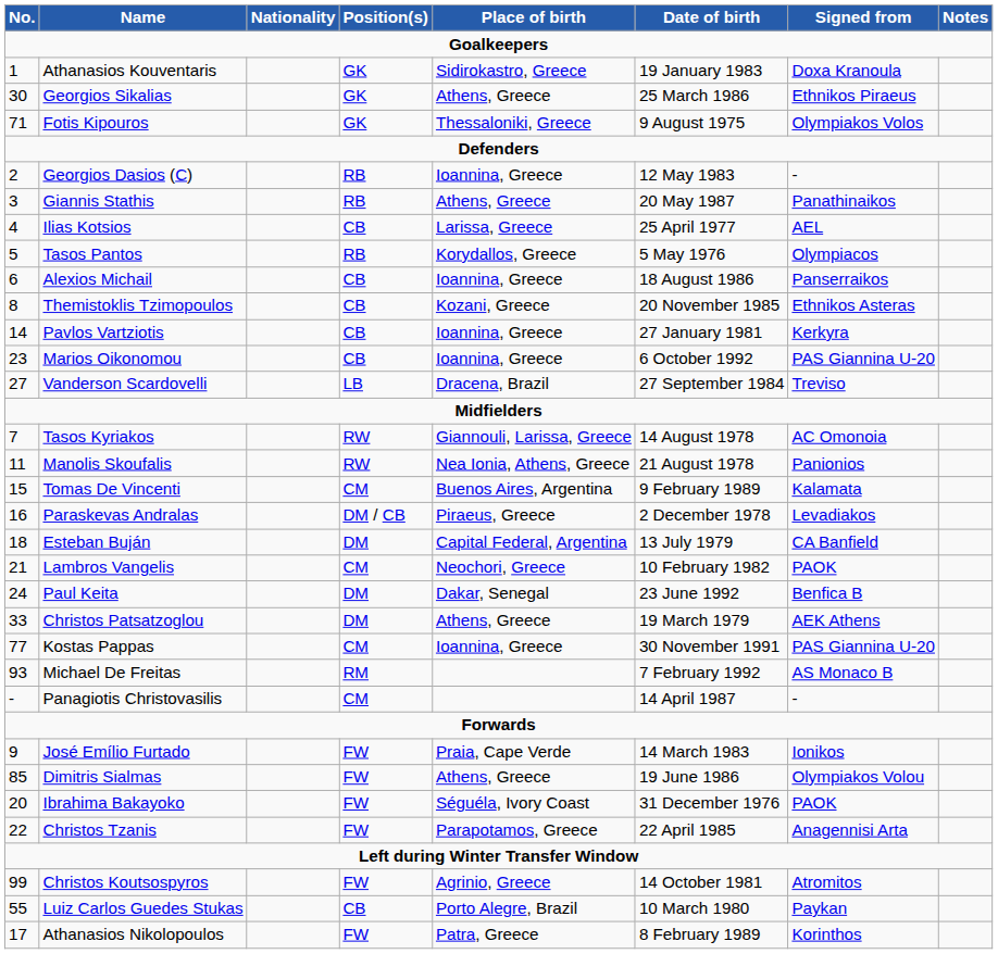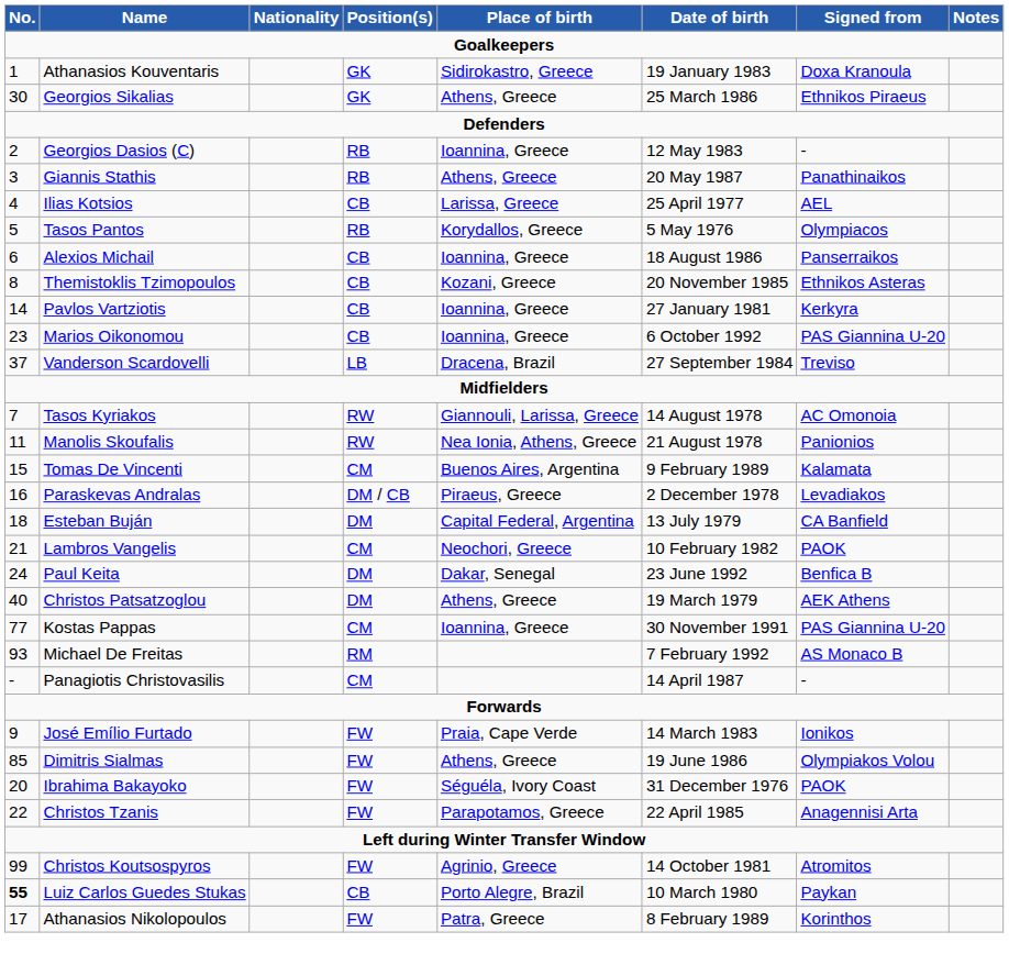 <table class="wikitable">
 <tr>
 <th style="background:#265cab; color:white; text-align:center;">No.</th>
 <th style="background:#265cab; color:white; text-align:center;">Name</th>
 <th style="background:#265cab; color:white; text-align:center;">Nationality</th>
 <th style="background:#265cab; color:white; text-align:center;">Position(s)</th>
 <th style="background:#265cab; color:white; text-align:center;">Place of birth</th>
 <th style="background:#265cab; color:white; text-align:center;">Date of birth</th>
 <th style="background:#265cab; color:white; text-align:center;">Signed from</th>
 <th style="background:#265cab; color:white; text-align:center;">Notes</th>
 </tr>
 <tr>
 <td colspan="8" style="text-align:center;"><strong>Goalkeepers</strong></td>
 </tr>
 <tr>
 <td>1</td>
 <td>Athanasios Kouventaris</td>
 <td></td>
 <td><a href='#'>GK</a></td>
 <td><a href='#'>Sidirokastro</a>, <a href='#'>Greece</a></td>
 <td>19 January 1983</td>
 <td> <a href='#'>Doxa Kranoula</a></td>
 <td></td>
 </tr>
 <tr>
 <td>30</td>
 <td><a href='#'>Georgios Sikalias</a></td>
 <td></td>
 <td><a href='#'>GK</a></td>
 <td><a href='#'>Athens</a>, Greece</td>
 <td>25 March 1986</td>
 <td> <a href='#'>Ethnikos Piraeus</a></td>
-<td></td>
-</tr>
-<tr>
-<td>71</td>
-<td><a href='#'>Fotis Kipouros</a></td>
-<td></td>
-<td><a href='#'>GK</a></td>
-<td><a href='#'>Thessaloniki</a>, <a href='#'>Greece</a></td>
-<td>9 August 1975</td>
-<td> <a href='#'>Olympiakos Volos</a></td>
 <td></td>
 </tr>
 <tr>
 <td colspan="8" style="text-align:center;"><strong>Defenders</strong></td>
 </tr>
 <tr>
 <td>2</td>
 <td><a href='#'>Georgios Dasios</a> (<a href='#'>C</a>)</td>
 <td></td>
 <td><a href='#'>RB</a></td>
 <td><a href='#'>Ioannina</a>, Greece</td>
 <td>12 May 1983</td>
 <td>-</td>
 <td></td>
 </tr>
 <tr>
 <td>3</td>
 <td><a href='#'>Giannis Stathis</a></td>
 <td></td>
 <td><a href='#'>RB</a></td>
 <td><a href='#'>Athens</a>, <a href='#'>Greece</a></td>
 <td>20 May 1987</td>
 <td> <a href='#'>Panathinaikos</a></td>
 <td></td>
 </tr>
 <tr>
 <td>4</td>
 <td><a href='#'>Ilias Kotsios</a></td>
 <td></td>
 <td><a href='#'>CB</a></td>
 <td><a href='#'>Larissa</a>, <a href='#'>Greece</a></td>
 <td>25 April 1977</td>
 <td> <a href='#'>AEL</a></td>
 <td></td>
 </tr>
 <tr>
 <td>5</td>
 <td><a href='#'>Tasos Pantos</a></td>
 <td></td>
 <td><a href='#'>RB</a></td>
 <td><a href='#'>Korydallos</a>, Greece</td>
 <td>5 May 1976</td>
 <td> <a href='#'>Olympiacos</a></td>
 <td></td>
 </tr>
 <tr>
 <td>6</td>
 <td><a href='#'>Alexios Michail</a></td>
 <td></td>
 <td><a href='#'>CB</a></td>
 <td><a href='#'>Ioannina</a>, Greece</td>
 <td>18 August 1986</td>
 <td> <a href='#'>Panserraikos</a></td>
 <td></td>
 </tr>
 <tr>
 <td>8</td>
 <td><a href='#'>Themistoklis Tzimopoulos</a></td>
 <td></td>
 <td><a href='#'>CB</a></td>
 <td><a href='#'>Kozani</a>, Greece</td>
 <td>20 November 1985</td>
 <td> <a href='#'>Ethnikos Asteras</a></td>
 <td></td>
 </tr>
 <tr>
 <td>14</td>
 <td><a href='#'>Pavlos Vartziotis</a></td>
 <td></td>
 <td><a href='#'>CB</a></td>
 <td><a href='#'>Ioannina</a>, Greece</td>
 <td>27 January 1981</td>
 <td> <a href='#'>Kerkyra</a></td>
 <td></td>
 </tr>
 <tr>
 <td>23</td>
 <td><a href='#'>Marios Oikonomou</a></td>
 <td></td>
 <td><a href='#'>CB</a></td>
 <td><a href='#'>Ioannina</a>, Greece</td>
 <td>6 October 1992</td>
 <td> <a href='#'>PAS Giannina U-20</a></td>
 <td></td>
 </tr>
 <tr>
-<td>27</td>
+<td>37</td>
 <td><a href='#'>Vanderson Scardovelli</a></td>
 <td> </td>
 <td><a href='#'>LB</a></td>
 <td><a href='#'>Dracena</a>, Brazil</td>
 <td>27 September 1984</td>
 <td> <a href='#'>Treviso</a></td>
 <td></td>
 </tr>
 <tr>
 <td colspan="8" style="text-align:center;"><strong>Midfielders</strong></td>
 </tr>
 <tr>
 <td>7</td>
 <td><a href='#'>Tasos Kyriakos</a></td>
 <td></td>
 <td><a href='#'>RW</a></td>
 <td><a href='#'>Giannouli</a>, <a href='#'>Larissa</a>, <a href='#'>Greece</a></td>
 <td>14 August 1978</td>
 <td> <a href='#'>AC Omonoia</a></td>
 <td></td>
 </tr>
 <tr>
 <td>11</td>
 <td><a href='#'>Manolis Skoufalis</a></td>
 <td></td>
 <td><a href='#'>RW</a></td>
 <td><a href='#'>Nea Ionia</a>, <a href='#'>Athens</a>, Greece</td>
 <td>21 August 1978</td>
 <td> <a href='#'>Panionios</a></td>
 <td></td>
 </tr>
 <tr>
 <td>15</td>
 <td><a href='#'>Tomas De Vincenti</a></td>
 <td></td>
 <td><a href='#'>CM</a></td>
 <td><a href='#'>Buenos Aires</a>, Argentina</td>
 <td>9 February 1989</td>
 <td> <a href='#'>Kalamata</a></td>
 <td></td>
 </tr>
 <tr>
 <td>16</td>
 <td><a href='#'>Paraskevas Andralas</a></td>
 <td></td>
 <td><a href='#'>DM</a> / <a href='#'>CB</a></td>
 <td><a href='#'>Piraeus</a>, Greece</td>
 <td>2 December 1978</td>
 <td> <a href='#'>Levadiakos</a></td>
 <td></td>
 </tr>
 <tr>
 <td>18</td>
 <td><a href='#'>Esteban Buján</a></td>
 <td></td>
 <td><a href='#'>DM</a></td>
 <td><a href='#'>Capital Federal</a>, <a href='#'>Argentina</a></td>
 <td>13 July 1979</td>
 <td> <a href='#'>CA Banfield</a></td>
 <td></td>
 </tr>
 <tr>
 <td>21</td>
 <td><a href='#'>Lambros Vangelis</a></td>
 <td></td>
 <td><a href='#'>CM</a></td>
 <td><a href='#'>Neochori</a>, <a href='#'>Greece</a></td>
 <td>10 February 1982</td>
 <td> <a href='#'>PAOK</a></td>
 <td></td>
 </tr>
 <tr>
 <td>24</td>
 <td><a href='#'>Paul Keita</a></td>
 <td></td>
 <td><a href='#'>DM</a></td>
 <td><a href='#'>Dakar</a>, Senegal</td>
 <td>23 June 1992</td>
 <td> <a href='#'>Benfica B</a></td>
 <td></td>
 </tr>
 <tr>
-<td>33</td>
+<td>40</td>
 <td><a href='#'>Christos Patsatzoglou</a></td>
 <td></td>
 <td><a href='#'>DM</a></td>
 <td><a href='#'>Athens</a>, Greece</td>
 <td>19 March 1979</td>
 <td> <a href='#'>AEK Athens</a></td>
 <td></td>
 </tr>
 <tr>
 <td>77</td>
 <td>Kostas Pappas</td>
 <td></td>
 <td><a href='#'>CM</a></td>
 <td><a href='#'>Ioannina</a>, Greece</td>
 <td>30 November 1991</td>
 <td> <a href='#'>PAS Giannina U-20</a></td>
 <td></td>
 </tr>
 <tr>
 <td>93</td>
 <td>Michael De Freitas</td>
 <td></td>
 <td><a href='#'>RM</a></td>
 <td></td>
 <td>7 February 1992</td>
 <td> <a href='#'>AS Monaco B</a></td>
 <td></td>
 </tr>
 <tr>
 <td>-</td>
 <td>Panagiotis Christovasilis</td>
 <td></td>
 <td><a href='#'>CM</a></td>
 <td></td>
 <td>14 April 1987</td>
 <td>-</td>
 <td></td>
 </tr>
 <tr>
 <td colspan="8" style="text-align:center;"><strong>Forwards</strong></td>
 </tr>
 <tr>
 <td>9</td>
 <td><a href='#'>José Emílio Furtado</a></td>
 <td> </td>
 <td><a href='#'>FW</a></td>
 <td><a href='#'>Praia</a>, Cape Verde</td>
 <td>14 March 1983</td>
 <td> <a href='#'>Ionikos</a></td>
 <td></td>
 </tr>
 <tr>
 <td>85</td>
 <td><a href='#'>Dimitris Sialmas</a></td>
 <td></td>
 <td><a href='#'>FW</a></td>
 <td><a href='#'>Athens</a>, Greece</td>
 <td>19 June 1986</td>
 <td> <a href='#'>Olympiakos Volou</a></td>
 <td></td>
 </tr>
 <tr>
 <td>20</td>
 <td><a href='#'>Ibrahima Bakayoko</a></td>
 <td></td>
 <td><a href='#'>FW</a></td>
 <td><a href='#'>Séguéla</a>, Ivory Coast</td>
 <td>31 December 1976</td>
 <td> <a href='#'>PAOK</a></td>
 <td></td>
 </tr>
 <tr>
 <td>22</td>
 <td><a href='#'>Christos Tzanis</a></td>
 <td></td>
 <td><a href='#'>FW</a></td>
 <td><a href='#'>Parapotamos</a>, Greece</td>
 <td>22 April 1985</td>
 <td> <a href='#'>Anagennisi Arta</a></td>
 <td></td>
 </tr>
 <tr>
 <td colspan="8" style="text-align:center;"><strong>Left during Winter Transfer Window</strong></td>
 </tr>
 <tr>
 <td>99</td>
 <td><a href='#'>Christos Koutsospyros</a></td>
 <td></td>
 <td><a href='#'>FW</a></td>
 <td><a href='#'>Agrinio</a>, <a href='#'>Greece</a></td>
 <td>14 October 1981</td>
 <td> <a href='#'>Atromitos</a></td>
 <td></td>
 </tr>
 <tr>
-<td>55</td>
+<td><strong>55</strong></td>
 <td><a href='#'>Luiz Carlos Guedes Stukas</a></td>
 <td></td>
 <td><a href='#'>CB</a></td>
 <td><a href='#'>Porto Alegre</a>, Brazil</td>
 <td>10 March 1980</td>
 <td> <a href='#'>Paykan</a></td>
 <td></td>
 </tr>
 <tr>
 <td>17</td>
 <td>Athanasios Nikolopoulos</td>
 <td></td>
 <td><a href='#'>FW</a></td>
 <td><a href='#'>Patra</a>, Greece</td>
 <td>8 February 1989</td>
 <td> <a href='#'>Korinthos</a></td>
 <td></td>
 </tr>
 </table>
